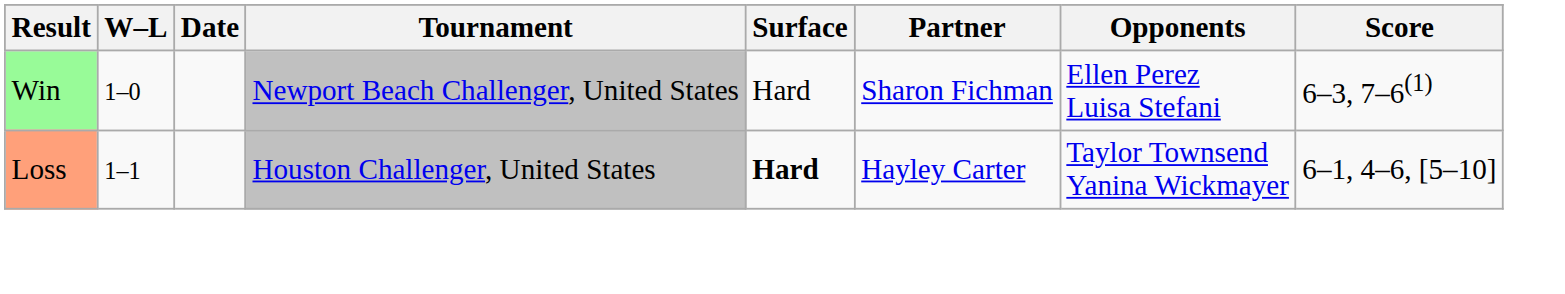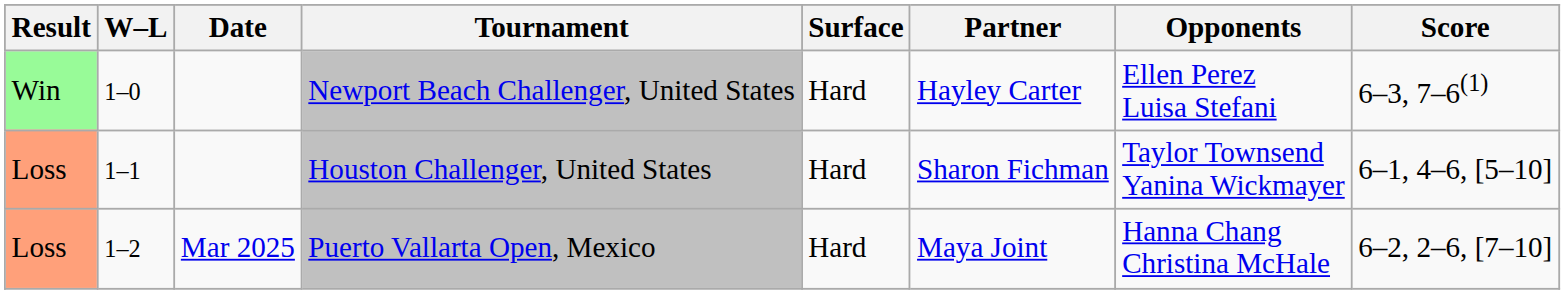 <table class="sortable wikitable">
 <tr>
 <th>Result</th>
 <th class="unsortable">W–L</th>
 <th>Date</th>
 <th>Tournament</th>
 <th>Surface</th>
 <th>Partner</th>
 <th>Opponents</th>
 <th class="unsortable">Score</th>
 </tr>
 <tr>
 <td style="background:#98fb98;">Win</td>
 <td><small>1–0</small></td>
 <td><a href='#'></a></td>
 <td bgcolor=silver><a href='#'>Newport Beach Challenger</a>, United States</td>
 <td>Hard</td>
-<td> <a href='#'>Sharon Fichman</a></td>
+<td> <a href='#'>Hayley Carter</a></td>
 <td> <a href='#'>Ellen Perez</a> <br>  <a href='#'>Luisa Stefani</a></td>
 <td>6–3, 7–6<sup>(1)</sup></td>
 </tr>
 <tr>
 <td style="background:#ffa07a;">Loss</td>
 <td><small>1–1</small></td>
 <td><a href='#'></a></td>
 <td bgcolor=silver><a href='#'>Houston Challenger</a>, United States</td>
-<td><strong>Hard</strong></td>
-<td> <a href='#'>Hayley Carter</a></td>
+<td>Hard</td>
+<td> <a href='#'>Sharon Fichman</a></td>
 <td> <a href='#'>Taylor Townsend</a> <br>  <a href='#'>Yanina Wickmayer</a></td>
 <td>6–1, 4–6, [5–10]</td>
 </tr>
+<tr>
+<td bgcolor=ffa07a>Loss</td>
+<td><small>1–2</small></td>
+<td><a href='#'>Mar 2025</a></td>
+<td bgcolor=silver><a href='#'>Puerto Vallarta Open</a>, Mexico</td>
+<td>Hard</td>
+<td> <a href='#'>Maya Joint</a></td>
+<td> <a href='#'>Hanna Chang</a><br>  <a href='#'>Christina McHale</a></td>
+<td>6–2, 2–6, [7–10]</td>
+</tr>
 </table>
